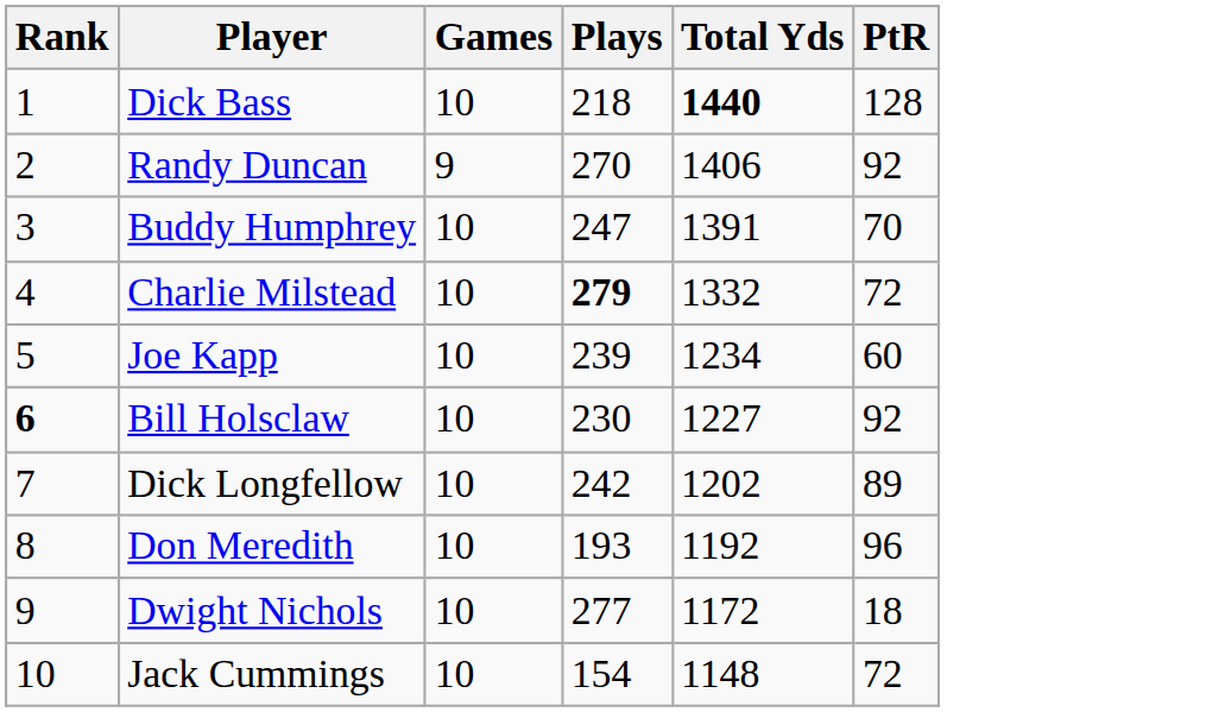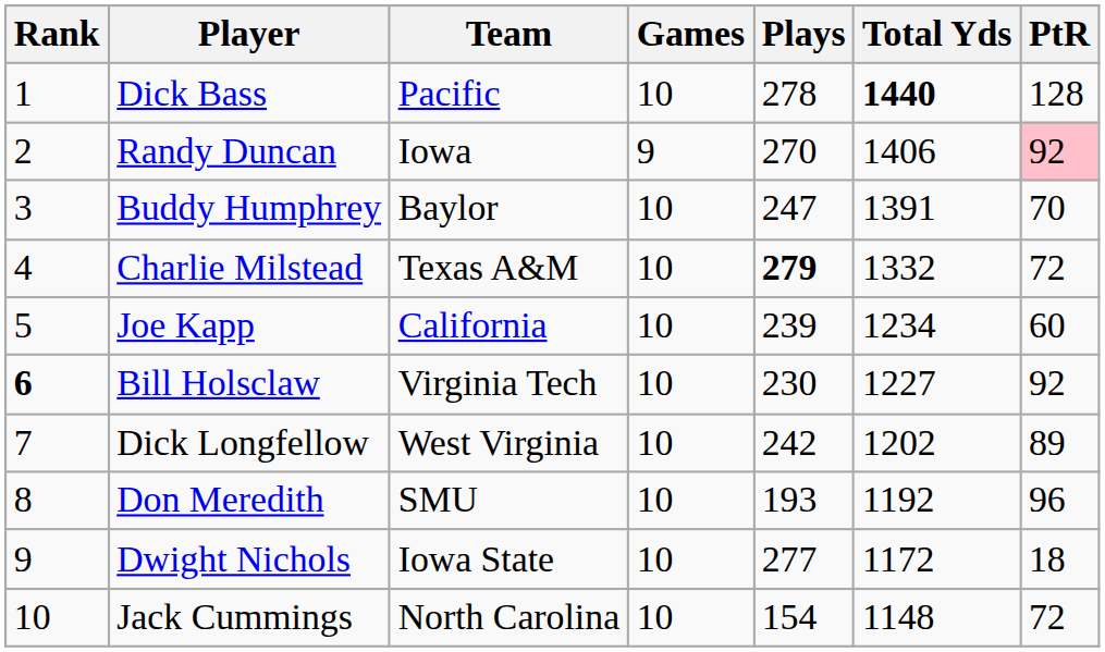 <table class="wikitable sortable">
 <tr>
 <th>Rank</th>
 <th>Player</th>
+<th>Team</th>
 <th>Games</th>
 <th>Plays</th>
 <th>Total Yds</th>
 <th>PtR</th>
 </tr>
 <tr>
 <td>1</td>
 <td><a href='#'>Dick Bass</a></td>
+<td><a href='#'>Pacific</a></td>
 <td>10</td>
-<td>218</td>
+<td>278</td>
 <td><strong>1440</strong></td>
 <td>128</td>
 </tr>
 <tr>
 <td>2</td>
 <td><a href='#'>Randy Duncan</a></td>
+<td>Iowa</td>
 <td>9</td>
 <td>270</td>
 <td>1406</td>
-<td>92</td>
+<td style="background: pink;">92</td>
 </tr>
 <tr>
 <td>3</td>
 <td><a href='#'>Buddy Humphrey</a></td>
+<td>Baylor</td>
 <td>10</td>
 <td>247</td>
 <td>1391</td>
 <td>70</td>
 </tr>
 <tr>
 <td>4</td>
 <td><a href='#'>Charlie Milstead</a></td>
+<td>Texas A&M</td>
 <td>10</td>
 <td><strong>279</strong></td>
 <td>1332</td>
 <td>72</td>
 </tr>
 <tr>
 <td>5</td>
 <td><a href='#'>Joe Kapp</a></td>
+<td><a href='#'>California</a></td>
 <td>10</td>
 <td>239</td>
 <td>1234</td>
 <td>60</td>
 </tr>
 <tr>
 <td><strong>6</strong></td>
 <td><a href='#'>Bill Holsclaw</a></td>
+<td>Virginia Tech</td>
 <td>10</td>
 <td>230</td>
 <td>1227</td>
 <td>92</td>
 </tr>
 <tr>
 <td>7</td>
 <td>Dick Longfellow</td>
+<td>West Virginia</td>
 <td>10</td>
 <td>242</td>
 <td>1202</td>
 <td>89</td>
 </tr>
 <tr>
 <td>8</td>
 <td><a href='#'>Don Meredith</a></td>
+<td>SMU</td>
 <td>10</td>
 <td>193</td>
 <td>1192</td>
 <td>96</td>
 </tr>
 <tr>
 <td>9</td>
 <td><a href='#'>Dwight Nichols</a></td>
+<td>Iowa State</td>
 <td>10</td>
 <td>277</td>
 <td>1172</td>
 <td>18</td>
 </tr>
 <tr>
 <td>10</td>
 <td>Jack Cummings</td>
+<td>North Carolina</td>
 <td>10</td>
 <td>154</td>
 <td>1148</td>
 <td>72</td>
 </tr>
 </table>
